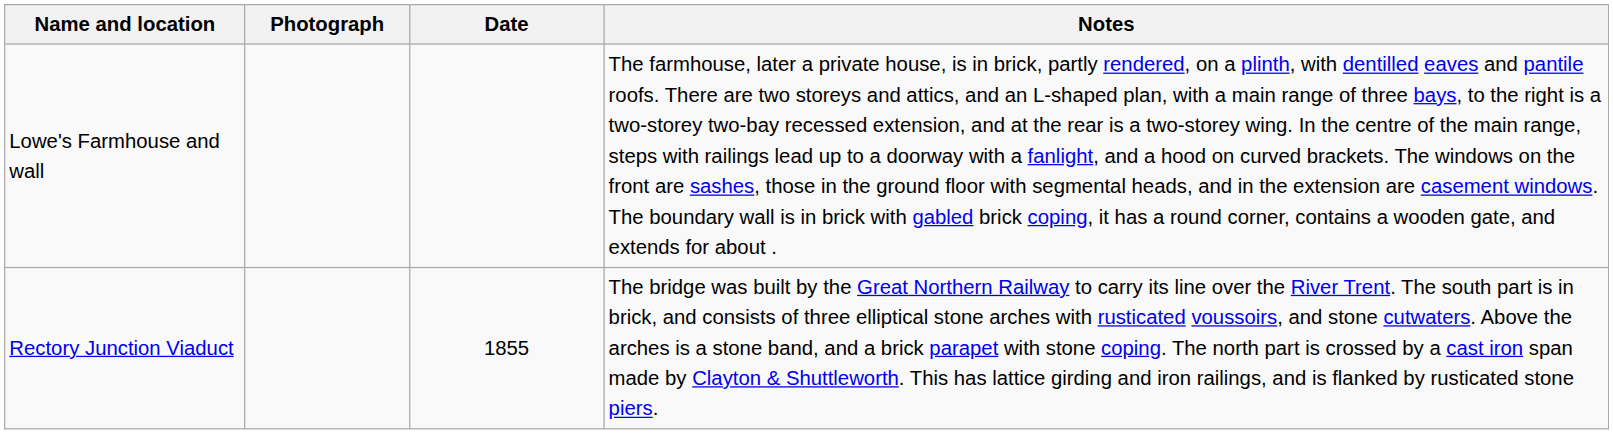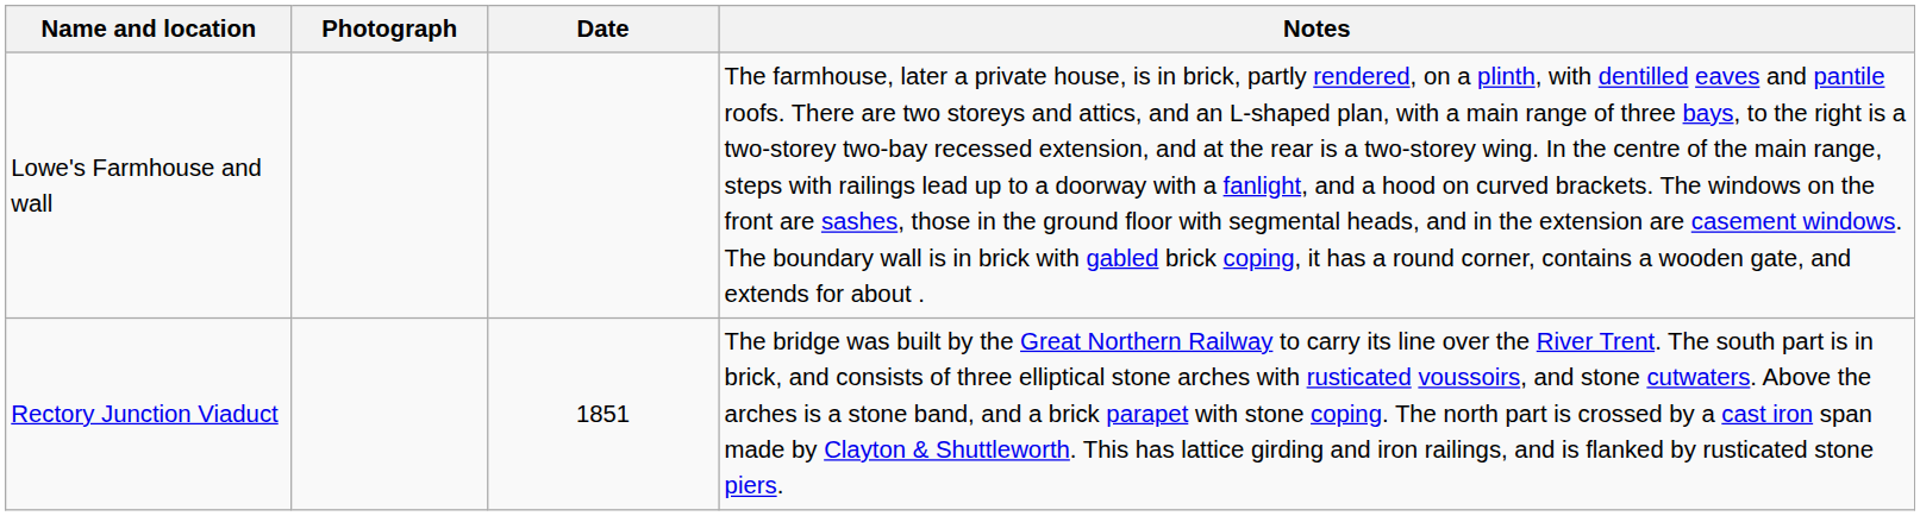 <table class="wikitable sortable plainrowheaders" style="width:100%; border:0px; text-align:left; line-height:150%">
 <tr>
 <th scope="col"  style="width:150px">Name and location</th>
 <th scope="col"  style="width:100px" class="unsortable">Photograph</th>
 <th scope="col"  style="width:120px">Date</th>
 <th scope="col"  style="width:650px" class="unsortable">Notes</th>
 </tr>
 <tr>
 <td>Lowe's Farmhouse and wall<br><small></small></td>
 <td></td>
 <td align="center"></td>
 <td>The farmhouse, later a private house, is in brick, partly <a href='#'>rendered</a>, on a <a href='#'>plinth</a>, with <a href='#'>dentilled</a> <a href='#'>eaves</a> and <a href='#'>pantile</a> roofs.  There are two storeys and attics, and an L-shaped plan, with a main range of three <a href='#'>bays</a>, to the right is a two-storey two-bay recessed extension, and at the rear is a two-storey wing.  In the centre of the main range, steps with railings lead up to a doorway with a <a href='#'>fanlight</a>, and a hood on curved brackets.  The windows on the front are <a href='#'>sashes</a>, those in the ground floor with segmental heads, and in the extension are <a href='#'>casement windows</a>.  The boundary wall is in brick with <a href='#'>gabled</a> brick <a href='#'>coping</a>, it has a round corner, contains a wooden gate, and extends for about .</td>
 </tr>
 <tr>
 <td><a href='#'>Rectory Junction Viaduct</a><br><small></small></td>
 <td></td>
-<td align="center">1855</td>
+<td align="center">1851</td>
 <td>The bridge was built by the <a href='#'>Great Northern Railway</a> to carry its line over the <a href='#'>River Trent</a>.  The south part is in brick, and consists of three elliptical stone arches with <a href='#'>rusticated</a> <a href='#'>voussoirs</a>, and stone <a href='#'>cutwaters</a>.  Above the arches is a stone band, and a brick <a href='#'>parapet</a> with stone <a href='#'>coping</a>.  The north part is crossed by a <a href='#'>cast iron</a> span made by <a href='#'>Clayton & Shuttleworth</a>.  This has lattice girding and iron railings, and is flanked by rusticated stone <a href='#'>piers</a>.</td>
 </tr>
 <tr>
 </tr>
 </table>
